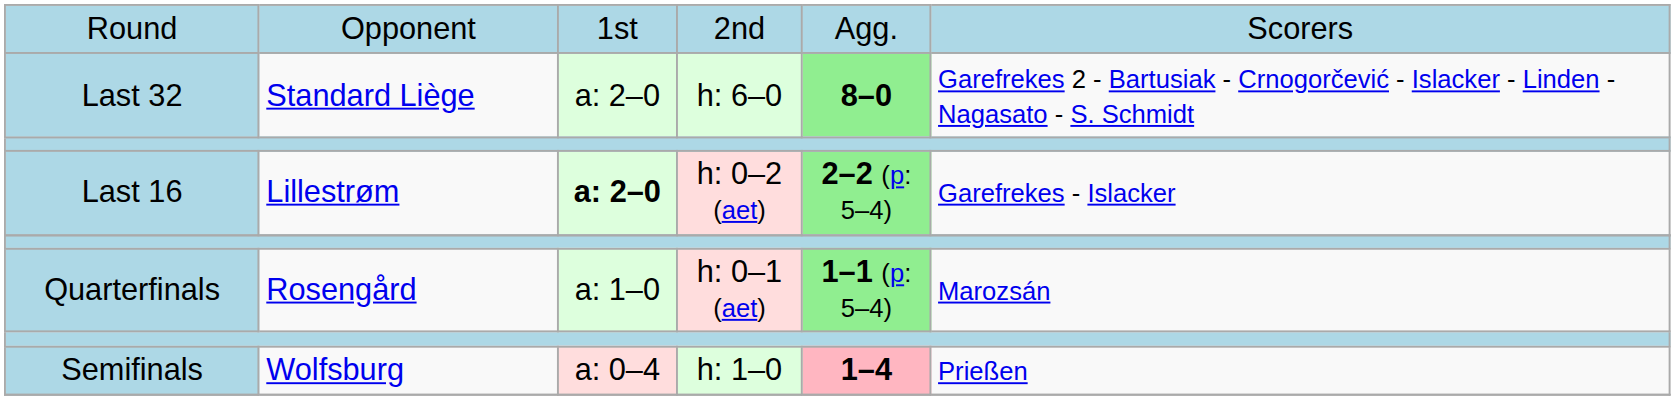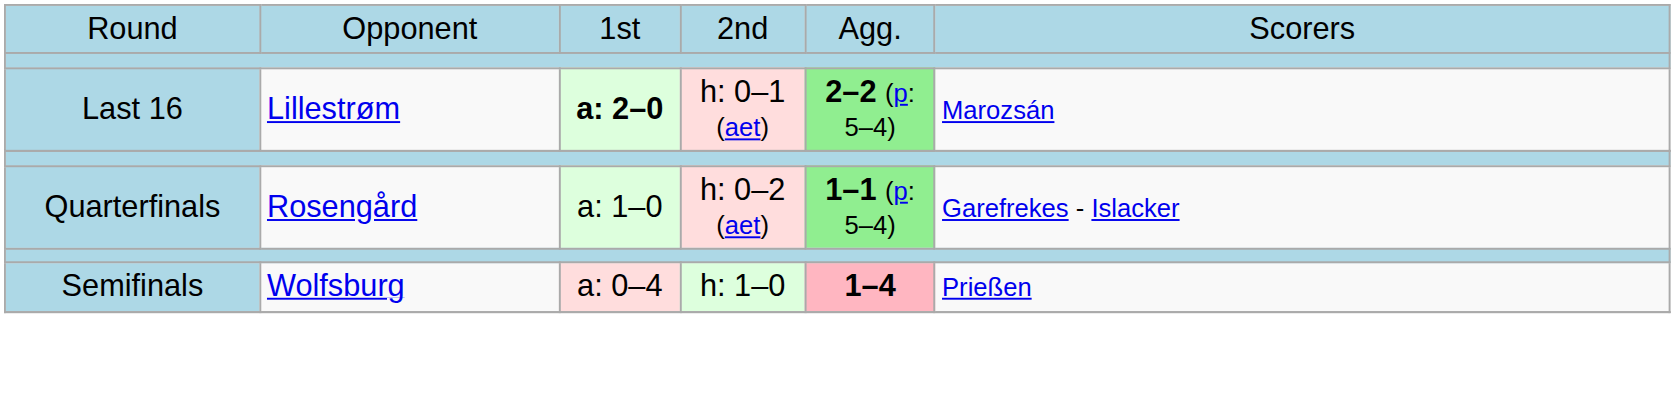 <table class="wikitable" style="text-align:center">
 <tr bgcolor=lightblue>
 <td width=150px>Round</td>
 <td width=200px>Opponent</td>
 <td width=80px>1st</td>
 <td width=80px>2nd</td>
 <td width=80px>Agg.</td>
 <td width=600px>Scorers</td>
 </tr>
-<tr>
-<td bgcolor=lightblue>Last 32</td>
-<td align=left> <a href='#'>Standard Liège</a></td>
-<td bgcolor="#ddffdd">a: 2–0</td>
-<td bgcolor="#ddffdd">h: 6–0</td>
-<td bgcolor=lightgreen><strong>8–0</strong></td>
-<td align=left><small><a href='#'>Garefrekes</a> 2 - <a href='#'>Bartusiak</a> - <a href='#'>Crnogorčević</a> - <a href='#'>Islacker</a> - <a href='#'>Linden</a> - <a href='#'>Nagasato</a> - <a href='#'>S. Schmidt</a></small></td>
-</tr>
 <tr bgcolor=lightblue>
 <td colspan=6></td>
 </tr>
 <tr>
 <td bgcolor=lightblue>Last 16</td>
 <td align=left> <a href='#'>Lillestrøm</a></td>
 <td bgcolor="#ddffdd"><strong>a: 2–0</strong></td>
-<td bgcolor="#ffdddd">h: 0–2 <small>(<a href='#'>aet</a>)</small></td>
+<td bgcolor="#ffdddd">h: 0–1 <small>(<a href='#'>aet</a>)</small></td>
 <td bgcolor=lightgreen><strong>2–2</strong> <small>(<a href='#'>p</a>: 5–4)</small></td>
-<td align=left><small><a href='#'>Garefrekes</a> - <a href='#'>Islacker</a></small></td>
+<td align=left><small><a href='#'>Marozsán</a></small></td>
 </tr>
 <tr>
 </tr>
 <tr bgcolor=lightblue>
 <td colspan=6></td>
 </tr>
 <tr>
 <td bgcolor=lightblue>Quarterfinals</td>
 <td align=left> <a href='#'>Rosengård</a></td>
 <td bgcolor="#ddffdd">a: 1–0</td>
-<td bgcolor="#ffdddd">h: 0–1 <small>(<a href='#'>aet</a>)</small></td>
+<td bgcolor="#ffdddd">h: 0–2 <small>(<a href='#'>aet</a>)</small></td>
 <td bgcolor=lightgreen><strong>1–1</strong> <small>(<a href='#'>p</a>: 5–4)</small></td>
-<td align=left><small><a href='#'>Marozsán</a></small></td>
+<td align=left><small><a href='#'>Garefrekes</a> - <a href='#'>Islacker</a></small></td>
 </tr>
 <tr bgcolor=lightblue>
 <td colspan=6></td>
 </tr>
 <tr>
 <td bgcolor=lightblue>Semifinals</td>
 <td align=left> <a href='#'>Wolfsburg</a></td>
 <td bgcolor="#ffdddd">a: 0–4</td>
 <td bgcolor="#ddffdd">h: 1–0</td>
 <td bgcolor=lightpink><strong>1–4</strong></td>
 <td align=left><small><a href='#'>Prießen</a></small></td>
 </tr>
 <tr>
 </tr>
 </table>
